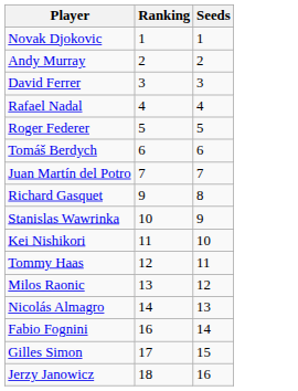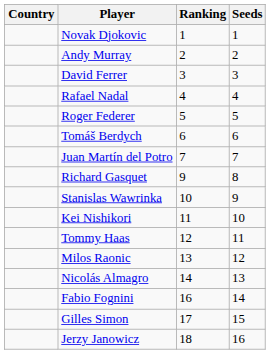 <table class="sortable wikitable">
 <tr>
+<th width="60">Country</th>
 <th width="140">Player</th>
 <th>Ranking</th>
 <th>Seeds</th>
 </tr>
 <tr>
+<td></td>
 <td><a href='#'>Novak Djokovic</a></td>
 <td>1</td>
 <td>1</td>
 </tr>
 <tr>
+<td></td>
 <td><a href='#'>Andy Murray</a></td>
 <td>2</td>
 <td>2</td>
 </tr>
 <tr>
+<td></td>
 <td><a href='#'>David Ferrer</a></td>
 <td>3</td>
 <td>3</td>
 </tr>
 <tr>
+<td></td>
 <td><a href='#'>Rafael Nadal</a></td>
 <td>4</td>
 <td>4</td>
 </tr>
 <tr>
+<td></td>
 <td><a href='#'>Roger Federer</a></td>
 <td>5</td>
 <td>5</td>
 </tr>
 <tr>
+<td></td>
 <td><a href='#'>Tomáš Berdych</a></td>
 <td>6</td>
 <td>6</td>
 </tr>
 <tr>
+<td></td>
 <td><a href='#'>Juan Martín del Potro</a></td>
 <td>7</td>
 <td>7</td>
 </tr>
 <tr>
+<td></td>
 <td><a href='#'>Richard Gasquet</a></td>
 <td>9</td>
 <td>8</td>
 </tr>
 <tr>
+<td></td>
 <td><a href='#'>Stanislas Wawrinka</a></td>
 <td>10</td>
 <td>9</td>
 </tr>
 <tr>
+<td></td>
 <td><a href='#'>Kei Nishikori</a></td>
 <td>11</td>
 <td>10</td>
 </tr>
 <tr>
+<td></td>
 <td><a href='#'>Tommy Haas</a></td>
 <td>12</td>
 <td>11</td>
 </tr>
 <tr>
+<td></td>
 <td><a href='#'>Milos Raonic</a></td>
 <td>13</td>
 <td>12</td>
 </tr>
 <tr>
+<td></td>
 <td><a href='#'>Nicolás Almagro</a></td>
 <td>14</td>
 <td>13</td>
 </tr>
 <tr>
+<td></td>
 <td><a href='#'>Fabio Fognini</a></td>
 <td>16</td>
 <td>14</td>
 </tr>
 <tr>
+<td></td>
 <td><a href='#'>Gilles Simon</a></td>
 <td>17</td>
 <td>15</td>
 </tr>
 <tr>
+<td></td>
 <td><a href='#'>Jerzy Janowicz</a></td>
 <td>18</td>
 <td>16</td>
 </tr>
 </table>
